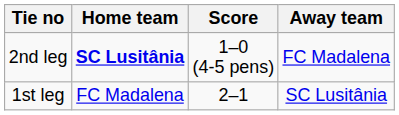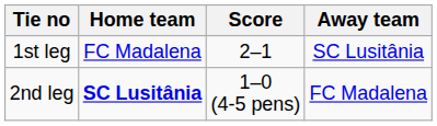 <table class="wikitable" style="text-align:center">
 <tr>
 <th style= width="60px">Tie no</th>
 <th style= width="150px">Home team</th>
 <th style= width="60px">Score</th>
 <th style= width="150px">Away team</th>
 </tr>
 <tr>
+<td>1st leg</td>
+<td><a href='#'>FC Madalena</a></td>
+<td>2–1</td>
+<td><a href='#'>SC Lusitânia</a></td>
+</tr>
+<tr>
 <td>2nd leg</td>
 <td><strong><a href='#'>SC Lusitânia</a></strong></td>
 <td>1–0<br> (4-5 pens)</td>
 <td><a href='#'>FC Madalena</a></td>
 </tr>
-<tr>
-<td>1st leg</td>
-<td><a href='#'>FC Madalena</a></td>
-<td>2–1</td>
-<td><a href='#'>SC Lusitânia</a></td>
-</tr>
 </table>
